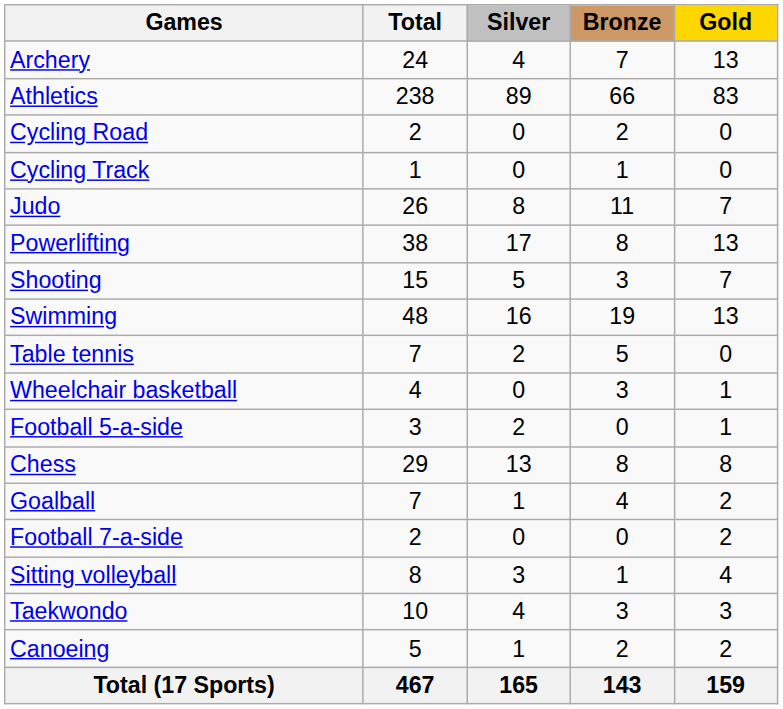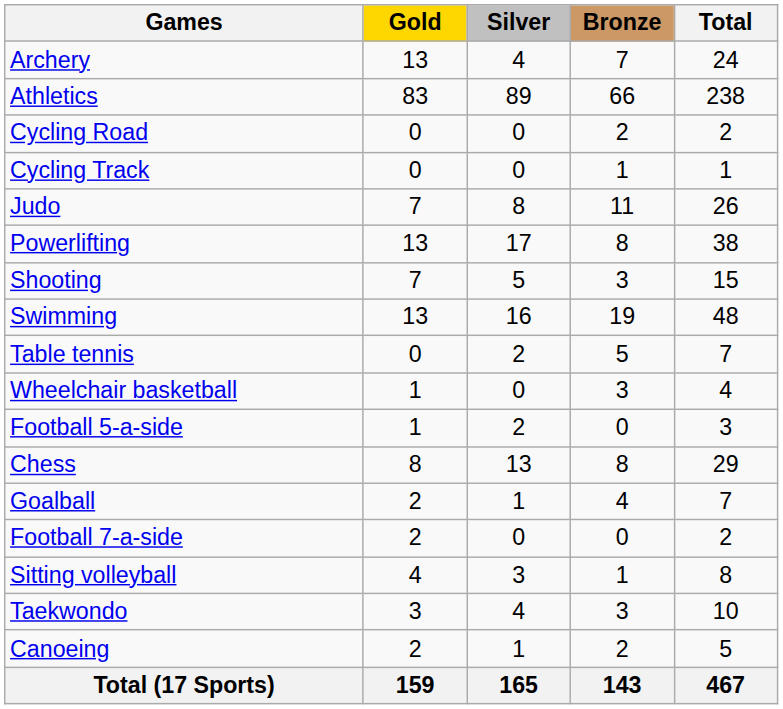 <table class="wikitable sortable" style="text-align:center; font-size:100%;">
 <tr>
 <th style="width:15em;">Games</th>
-<th style="width:4em;">Total</th>
+<th style="width:4em; background:gold;">Gold</th>
 <th style="width:4em; background:silver;">Silver</th>
 <th style="width:4em; background:#cc9966;">Bronze</th>
-<th style="width:4em; background:gold;">Gold</th>
+<th style="width:4em;">Total</th>
 </tr>
 <tr>
 <td align=left> <a href='#'>Archery</a></td>
-<td>24</td>
+<td>13</td>
 <td>4</td>
 <td>7</td>
-<td>13</td>
+<td>24</td>
 </tr>
 <tr>
 <td align=left> <a href='#'>Athletics</a></td>
-<td>238</td>
+<td>83</td>
 <td>89</td>
 <td>66</td>
-<td>83</td>
+<td>238</td>
 </tr>
 <tr>
 <td align=left> <a href='#'>Cycling Road</a></td>
-<td>2</td>
+<td>0</td>
 <td>0</td>
 <td>2</td>
-<td>0</td>
+<td>2</td>
 </tr>
 <tr>
 <td align=left> <a href='#'>Cycling Track</a></td>
-<td>1</td>
+<td>0</td>
 <td>0</td>
 <td>1</td>
-<td>0</td>
+<td>1</td>
 </tr>
 <tr>
 <td align=left> <a href='#'>Judo</a></td>
-<td>26</td>
+<td>7</td>
 <td>8</td>
 <td>11</td>
+<td>26</td>
+</tr>
+<tr>
+<td align=left> <a href='#'>Powerlifting</a></td>
+<td>13</td>
+<td>17</td>
+<td>8</td>
+<td>38</td>
+</tr>
+<tr>
+<td align=left> <a href='#'>Shooting</a></td>
+<td>7</td>
+<td>5</td>
+<td>3</td>
+<td>15</td>
+</tr>
+<tr>
+<td align=left> <a href='#'>Swimming</a></td>
+<td>13</td>
+<td>16</td>
+<td>19</td>
+<td>48</td>
+</tr>
+<tr>
+<td align=left> <a href='#'>Table tennis</a></td>
+<td>0</td>
+<td>2</td>
+<td>5</td>
 <td>7</td>
 </tr>
 <tr>
-<td align=left> <a href='#'>Powerlifting</a></td>
-<td>38</td>
-<td>17</td>
-<td>8</td>
-<td>13</td>
-</tr>
-<tr>
-<td align=left> <a href='#'>Shooting</a></td>
-<td>15</td>
-<td>5</td>
-<td>3</td>
-<td>7</td>
-</tr>
-<tr>
-<td align=left> <a href='#'>Swimming</a></td>
-<td>48</td>
-<td>16</td>
-<td>19</td>
-<td>13</td>
-</tr>
-<tr>
-<td align=left> <a href='#'>Table tennis</a></td>
-<td>7</td>
-<td>2</td>
-<td>5</td>
-<td>0</td>
-</tr>
-<tr>
 <td align=left> <a href='#'>Wheelchair basketball</a></td>
-<td>4</td>
+<td>1</td>
 <td>0</td>
 <td>3</td>
-<td>1</td>
+<td>4</td>
 </tr>
 <tr>
 <td align=left> <a href='#'>Football 5-a-side</a></td>
-<td>3</td>
+<td>1</td>
 <td>2</td>
 <td>0</td>
-<td>1</td>
+<td>3</td>
 </tr>
 <tr>
 <td align=left> <a href='#'>Chess</a></td>
-<td>29</td>
+<td>8</td>
 <td>13</td>
 <td>8</td>
-<td>8</td>
+<td>29</td>
 </tr>
 <tr>
 <td align=left> <a href='#'>Goalball</a></td>
-<td>7</td>
+<td>2</td>
 <td>1</td>
 <td>4</td>
-<td>2</td>
+<td>7</td>
 </tr>
 <tr>
 <td align=left> <a href='#'>Football 7-a-side</a></td>
 <td>2</td>
 <td>0</td>
 <td>0</td>
 <td>2</td>
 </tr>
 <tr>
 <td align=left> <a href='#'>Sitting volleyball</a></td>
-<td>8</td>
+<td>4</td>
 <td>3</td>
 <td>1</td>
-<td>4</td>
+<td>8</td>
 </tr>
 <tr>
 <td align=left> <a href='#'>Taekwondo</a></td>
-<td>10</td>
+<td>3</td>
 <td>4</td>
 <td>3</td>
-<td>3</td>
+<td>10</td>
 </tr>
 <tr>
 <td align=left> <a href='#'>Canoeing</a></td>
-<td>5</td>
+<td>2</td>
 <td>1</td>
 <td>2</td>
-<td>2</td>
+<td>5</td>
 </tr>
 <tr>
 <th>Total (17 Sports)</th>
-<th>467</th>
+<th>159</th>
 <th>165</th>
 <th>143</th>
-<th>159</th>
+<th>467</th>
 </tr>
 </table>
